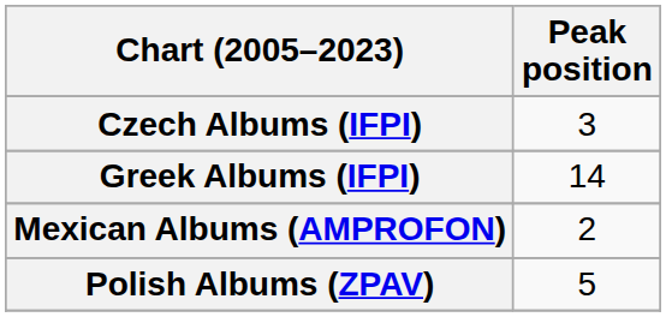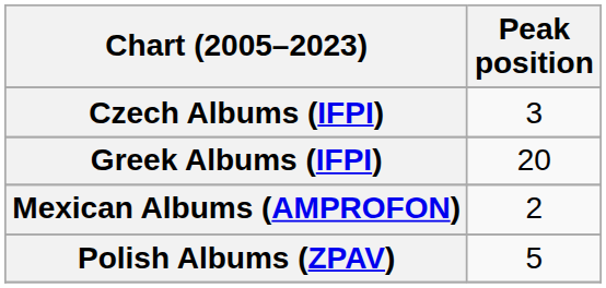 <table class="wikitable sortable plainrowheaders" style="text-align:center">
 <tr>
 <th>Chart (2005–2023)</th>
 <th>Peak<br>position</th>
 </tr>
 <tr>
 </tr>
 <tr>
 </tr>
 <tr>
 </tr>
 <tr>
 </tr>
 <tr>
 </tr>
 <tr>
 <th scope="row">Czech Albums (<a href='#'>IFPI</a>)</th>
 <td>3</td>
 </tr>
 <tr>
 </tr>
 <tr>
 </tr>
 <tr>
 </tr>
 <tr>
 </tr>
 <tr>
 </tr>
 <tr>
 <th scope="row">Greek Albums (<a href='#'>IFPI</a>)</th>
-<td>14</td>
+<td>20</td>
 </tr>
 <tr>
 </tr>
 <tr>
 </tr>
 <tr>
 </tr>
 <tr>
 <th scope="row">Mexican Albums (<a href='#'>AMPROFON</a>)</th>
 <td>2</td>
 </tr>
 <tr>
 </tr>
 <tr>
 </tr>
 <tr>
 <th scope="row">Polish Albums (<a href='#'>ZPAV</a>)</th>
 <td>5</td>
 </tr>
 <tr>
 </tr>
 <tr>
 </tr>
 <tr>
 </tr>
 <tr>
 </tr>
 <tr>
 </tr>
 <tr>
 </tr>
 <tr>
 </tr>
 </table>
